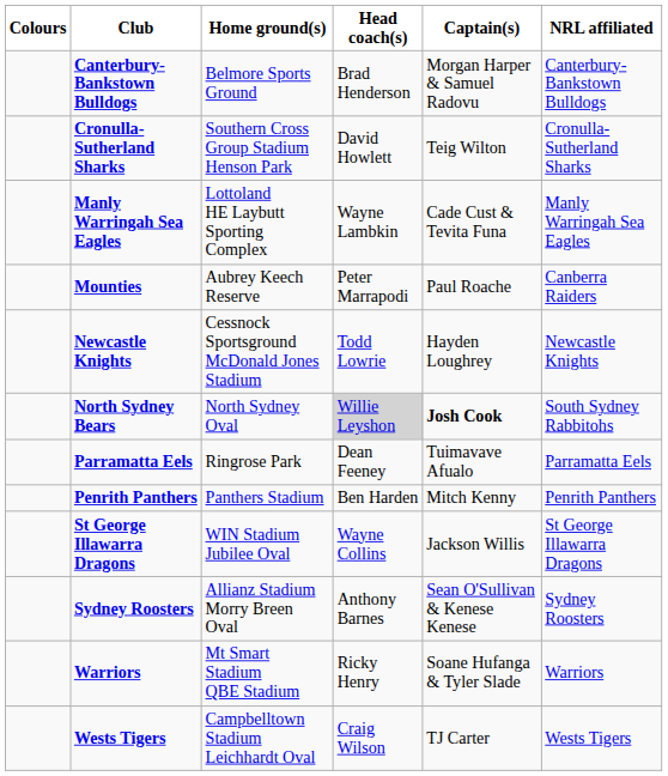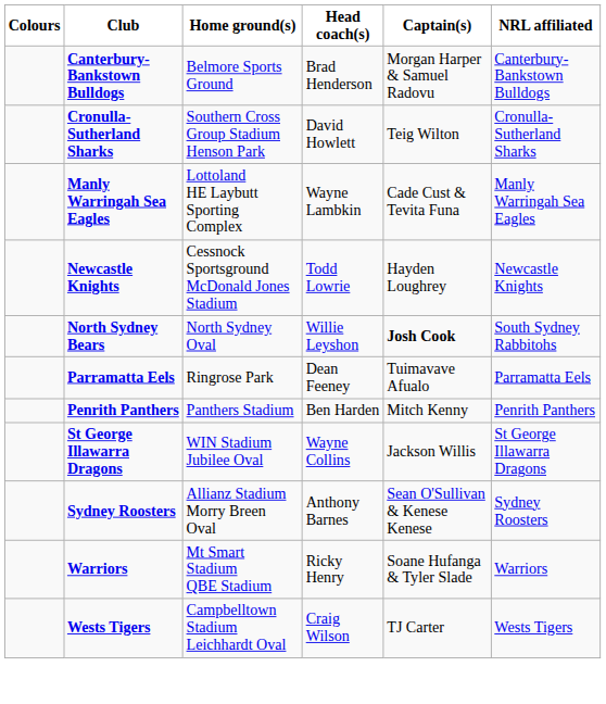 <table class="wikitable" style="width:100%; text-align:left">
 <tr>
 <th style="background:white">Colours</th>
 <th style="background:white">Club</th>
 <th style="background:white">Home ground(s)</th>
 <th style="background:white">Head coach(s)</th>
 <th style="background:white">Captain(s)</th>
 <th style="background:white">NRL affiliated</th>
 </tr>
 <tr>
 <td></td>
 <td><strong><a href='#'>Canterbury-Bankstown Bulldogs</a></strong></td>
 <td><a href='#'>Belmore Sports Ground</a></td>
 <td>Brad Henderson</td>
 <td>Morgan Harper & Samuel Radovu</td>
 <td><a href='#'>Canterbury-Bankstown Bulldogs</a></td>
 </tr>
 <tr>
 <td></td>
 <td><strong><a href='#'>Cronulla-Sutherland Sharks</a></strong></td>
 <td><a href='#'>Southern Cross Group Stadium</a><br><a href='#'>Henson Park</a></td>
 <td>David Howlett</td>
 <td>Teig Wilton</td>
 <td><a href='#'>Cronulla-Sutherland Sharks</a></td>
 </tr>
 <tr>
 <td></td>
 <td><strong><a href='#'>Manly Warringah Sea Eagles</a></strong></td>
 <td><a href='#'>Lottoland</a><br>HE Laybutt Sporting Complex</td>
 <td>Wayne Lambkin</td>
 <td>Cade Cust & Tevita Funa</td>
 <td><a href='#'>Manly Warringah Sea Eagles</a></td>
 </tr>
 <tr>
 <td></td>
-<td><strong><a href='#'>Mounties</a></strong></td>
-<td>Aubrey Keech Reserve</td>
-<td>Peter Marrapodi</td>
-<td>Paul Roache</td>
-<td><a href='#'>Canberra Raiders</a></td>
-</tr>
-<tr>
-<td></td>
 <td><strong><a href='#'>Newcastle Knights</a></strong></td>
 <td>Cessnock Sportsground<br><a href='#'>McDonald Jones Stadium</a></td>
 <td><a href='#'>Todd Lowrie</a></td>
 <td>Hayden Loughrey</td>
 <td><a href='#'>Newcastle Knights</a></td>
 </tr>
 <tr>
 <td></td>
 <td><strong><a href='#'>North Sydney Bears</a></strong></td>
 <td><a href='#'>North Sydney Oval</a></td>
-<td style="background: lightgrey;"><a href='#'>Willie Leyshon</a></td>
+<td><a href='#'>Willie Leyshon</a></td>
 <td><strong>Josh Cook</strong></td>
 <td><a href='#'>South Sydney Rabbitohs</a></td>
 </tr>
 <tr>
 <td></td>
 <td><strong><a href='#'>Parramatta Eels</a></strong></td>
 <td>Ringrose Park</td>
 <td>Dean Feeney</td>
 <td>Tuimavave Afualo</td>
 <td><a href='#'>Parramatta Eels</a></td>
 </tr>
 <tr>
 <td></td>
 <td><strong><a href='#'>Penrith Panthers</a></strong></td>
 <td><a href='#'>Panthers Stadium</a></td>
 <td>Ben Harden</td>
 <td>Mitch Kenny</td>
 <td><a href='#'>Penrith Panthers</a></td>
 </tr>
 <tr>
 <td></td>
 <td><strong><a href='#'>St George Illawarra Dragons</a></strong></td>
 <td><a href='#'>WIN Stadium</a><br><a href='#'>Jubilee Oval</a></td>
 <td><a href='#'>Wayne Collins</a></td>
 <td>Jackson Willis</td>
 <td><a href='#'>St George Illawarra Dragons</a></td>
 </tr>
 <tr>
 <td></td>
 <td><strong><a href='#'>Sydney Roosters</a></strong></td>
 <td><a href='#'>Allianz Stadium</a><br>Morry Breen Oval</td>
 <td>Anthony Barnes</td>
 <td><a href='#'>Sean O'Sullivan</a> & Kenese Kenese</td>
 <td><a href='#'>Sydney Roosters</a></td>
 </tr>
 <tr>
 <td></td>
 <td><strong><a href='#'>Warriors</a></strong></td>
 <td><a href='#'>Mt Smart Stadium</a><br><a href='#'>QBE Stadium</a></td>
 <td>Ricky Henry</td>
 <td>Soane Hufanga & Tyler Slade</td>
 <td><a href='#'>Warriors</a></td>
 </tr>
 <tr>
 <td></td>
 <td><strong><a href='#'>Wests Tigers</a></strong></td>
 <td><a href='#'>Campbelltown Stadium</a><br><a href='#'>Leichhardt Oval</a></td>
 <td><a href='#'>Craig Wilson</a></td>
 <td>TJ Carter</td>
 <td><a href='#'>Wests Tigers</a></td>
 </tr>
 </table>
